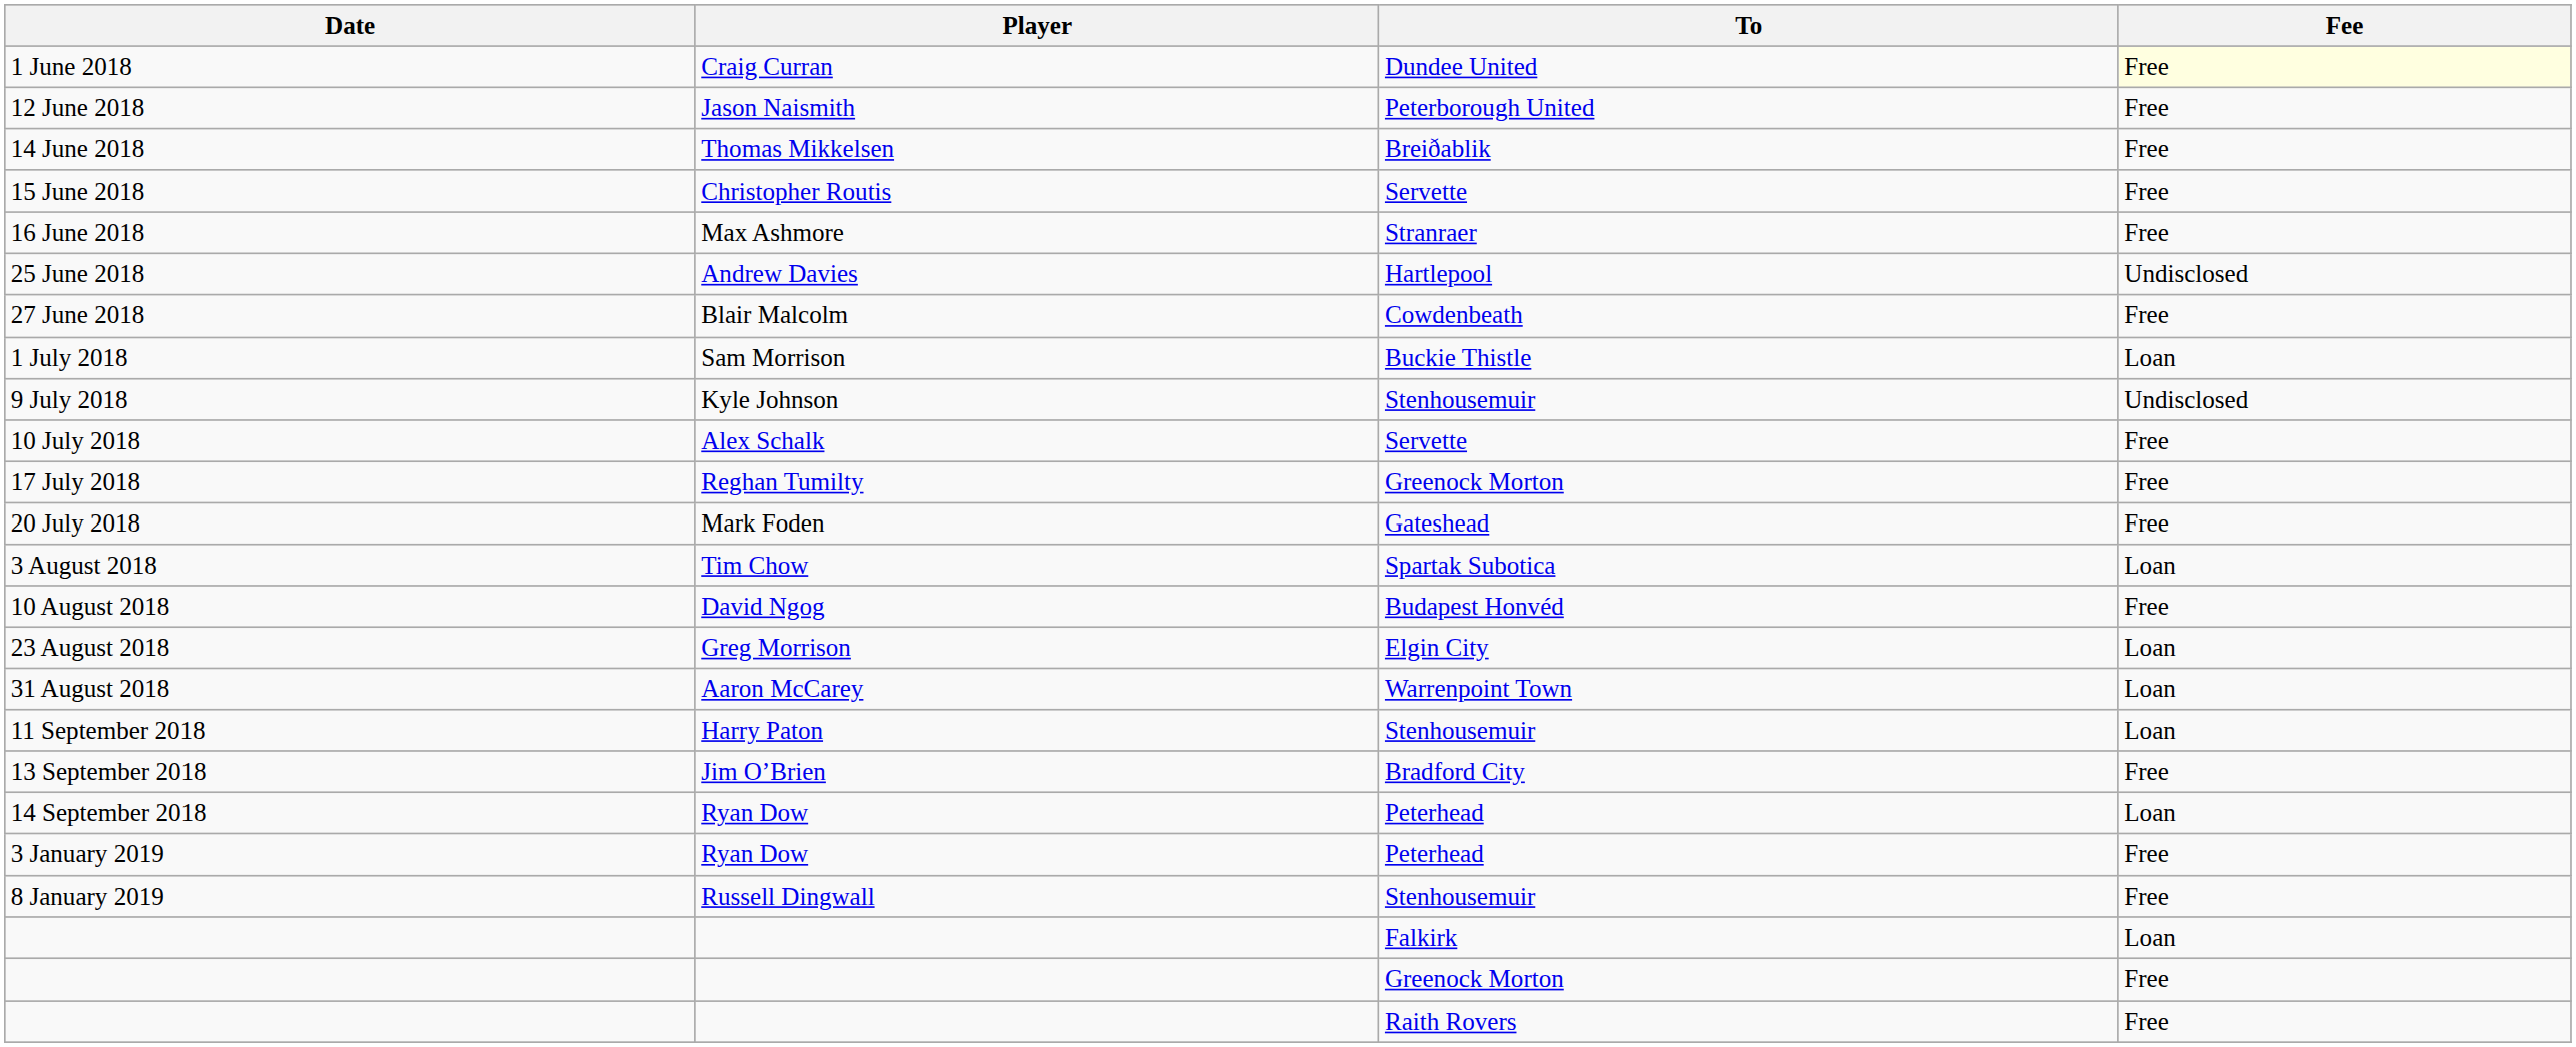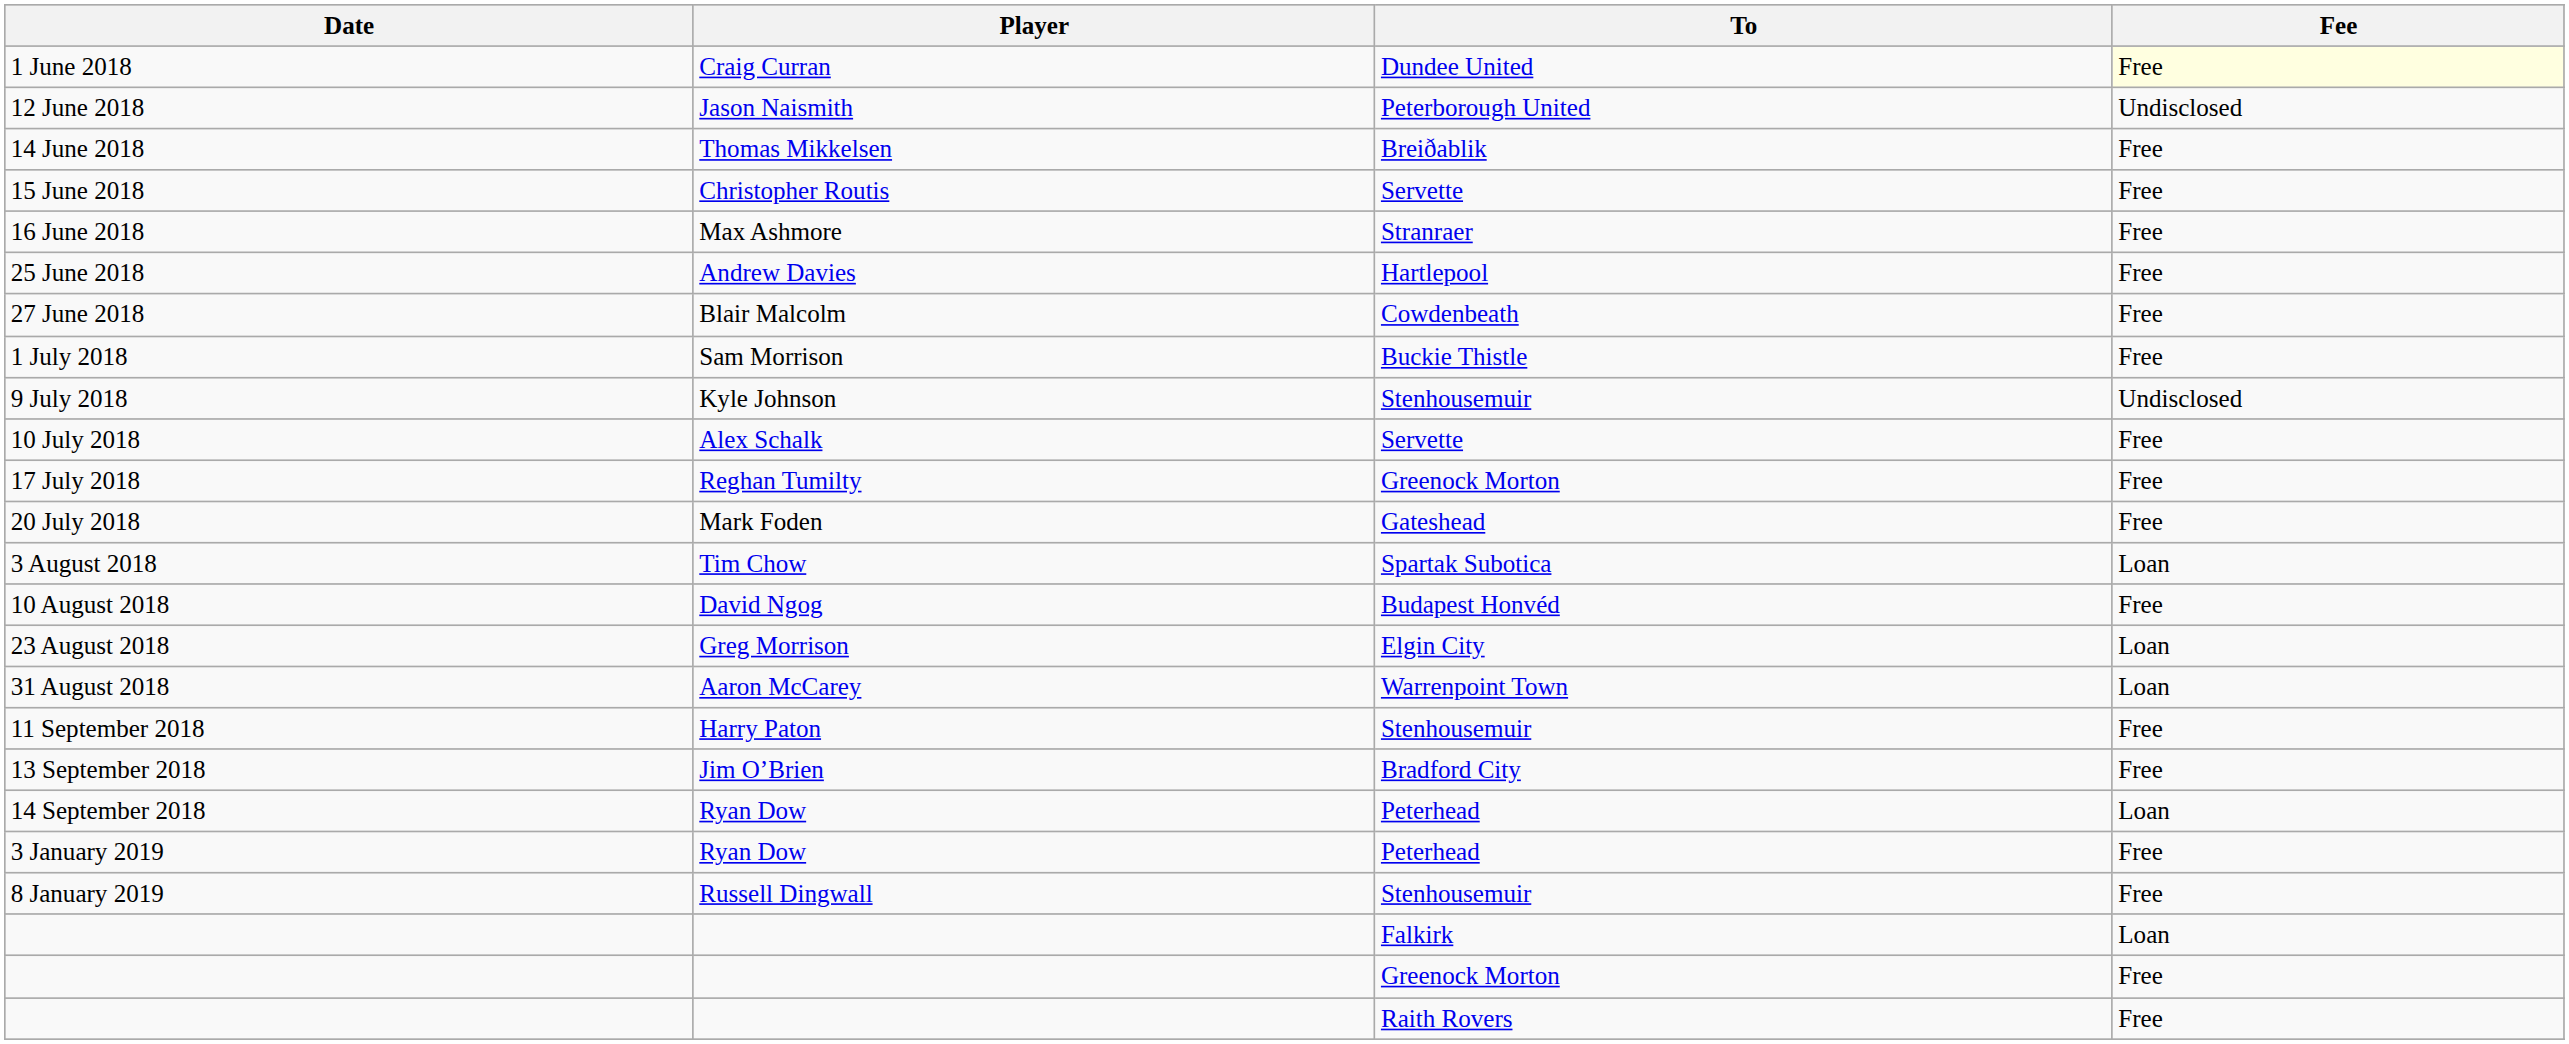 <table class="wikitable" style="font-size:95%;width:98%; text-align:left">
 <tr>
 <th>Date</th>
 <th>Player</th>
 <th>To</th>
 <th>Fee</th>
 </tr>
 <tr>
 <td>1 June 2018</td>
 <td> <a href='#'>Craig Curran</a></td>
 <td> <a href='#'>Dundee United</a></td>
 <td style="background: lightyellow;">Free</td>
 </tr>
 <tr>
 <td>12 June 2018</td>
 <td> <a href='#'>Jason Naismith</a></td>
 <td> <a href='#'>Peterborough United</a></td>
-<td>Free</td>
+<td>Undisclosed</td>
 </tr>
 <tr>
 <td>14 June 2018</td>
 <td> <a href='#'>Thomas Mikkelsen</a></td>
 <td> <a href='#'>Breiðablik</a></td>
 <td>Free</td>
 </tr>
 <tr>
 <td>15 June 2018</td>
 <td> <a href='#'>Christopher Routis</a></td>
 <td> <a href='#'>Servette</a></td>
 <td>Free</td>
 </tr>
 <tr>
 <td>16 June 2018</td>
 <td> Max Ashmore</td>
 <td> <a href='#'>Stranraer</a></td>
 <td>Free</td>
 </tr>
 <tr>
 <td>25 June 2018</td>
 <td> <a href='#'>Andrew Davies</a></td>
 <td> <a href='#'>Hartlepool</a></td>
-<td>Undisclosed</td>
+<td>Free</td>
 </tr>
 <tr>
 <td>27 June 2018</td>
 <td> Blair Malcolm</td>
 <td> <a href='#'>Cowdenbeath</a></td>
 <td>Free</td>
 </tr>
 <tr>
 <td>1 July 2018</td>
 <td> Sam Morrison</td>
 <td> <a href='#'>Buckie Thistle</a></td>
-<td>Loan</td>
+<td>Free</td>
 </tr>
 <tr>
 <td>9 July 2018</td>
 <td> Kyle Johnson</td>
 <td> <a href='#'>Stenhousemuir</a></td>
 <td>Undisclosed</td>
 </tr>
 <tr>
 <td>10 July 2018</td>
 <td> <a href='#'>Alex Schalk</a></td>
 <td> <a href='#'>Servette</a></td>
 <td>Free</td>
 </tr>
 <tr>
 <td>17 July 2018</td>
 <td> <a href='#'>Reghan Tumilty</a></td>
 <td> <a href='#'>Greenock Morton</a></td>
 <td>Free</td>
 </tr>
 <tr>
 <td>20 July 2018</td>
 <td> Mark Foden</td>
 <td> <a href='#'>Gateshead</a></td>
 <td>Free</td>
 </tr>
 <tr>
 <td>3 August 2018</td>
 <td> <a href='#'>Tim Chow</a></td>
 <td> <a href='#'>Spartak Subotica</a></td>
 <td>Loan</td>
 </tr>
 <tr>
 <td>10 August 2018</td>
 <td> <a href='#'>David Ngog</a></td>
 <td> <a href='#'>Budapest Honvéd</a></td>
 <td>Free</td>
 </tr>
 <tr>
 <td>23 August 2018</td>
 <td> <a href='#'>Greg Morrison</a></td>
 <td> <a href='#'>Elgin City</a></td>
 <td>Loan</td>
 </tr>
 <tr>
 <td>31 August 2018</td>
 <td> <a href='#'>Aaron McCarey</a></td>
 <td> <a href='#'>Warrenpoint Town</a></td>
 <td>Loan</td>
 </tr>
 <tr>
 <td>11 September 2018</td>
 <td> <a href='#'>Harry Paton</a></td>
 <td> <a href='#'>Stenhousemuir</a></td>
-<td>Loan</td>
+<td>Free</td>
 </tr>
 <tr>
 <td>13 September 2018</td>
 <td> <a href='#'>Jim O’Brien</a></td>
 <td> <a href='#'>Bradford City</a></td>
 <td>Free</td>
 </tr>
 <tr>
 <td>14 September 2018</td>
 <td> <a href='#'>Ryan Dow</a></td>
 <td> <a href='#'>Peterhead</a></td>
 <td>Loan</td>
 </tr>
 <tr>
 <td>3 January 2019</td>
 <td> <a href='#'>Ryan Dow</a></td>
 <td> <a href='#'>Peterhead</a></td>
 <td>Free</td>
 </tr>
 <tr>
 <td>8 January 2019</td>
 <td> <a href='#'>Russell Dingwall</a></td>
 <td> <a href='#'>Stenhousemuir</a></td>
 <td>Free</td>
 </tr>
 <tr>
 <td></td>
 <td> </td>
 <td> <a href='#'>Falkirk</a></td>
 <td>Loan</td>
 </tr>
 <tr>
 <td></td>
 <td> </td>
 <td> <a href='#'>Greenock Morton</a></td>
 <td>Free</td>
 </tr>
 <tr>
 <td></td>
 <td> </td>
 <td> <a href='#'>Raith Rovers</a></td>
 <td>Free</td>
 </tr>
 <tr>
 </tr>
 </table>
